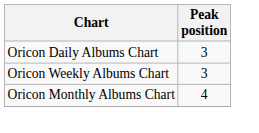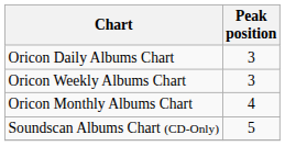 <table class="wikitable">
 <tr>
 <th align="center">Chart</th>
 <th align="center">Peak<br> position</th>
 </tr>
 <tr>
 <td align="left">Oricon Daily Albums Chart</td>
 <td align="center">3</td>
 </tr>
 <tr>
 <td align="left">Oricon Weekly Albums Chart</td>
 <td align="center">3</td>
 </tr>
 <tr>
 <td align="left">Oricon Monthly Albums Chart</td>
 <td align="center">4</td>
 </tr>
 <tr>
+<td align="left">Soundscan Albums Chart <small>(CD-Only)</small></td>
+<td align="center">5</td>
+</tr>
+<tr>
 </tr>
 </table>
